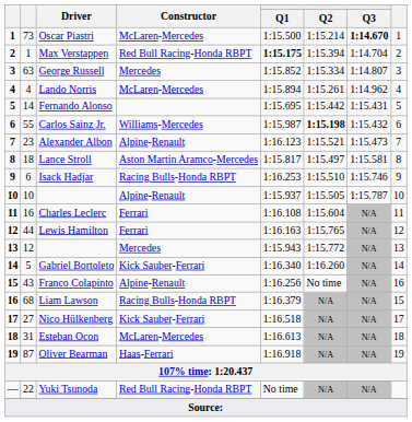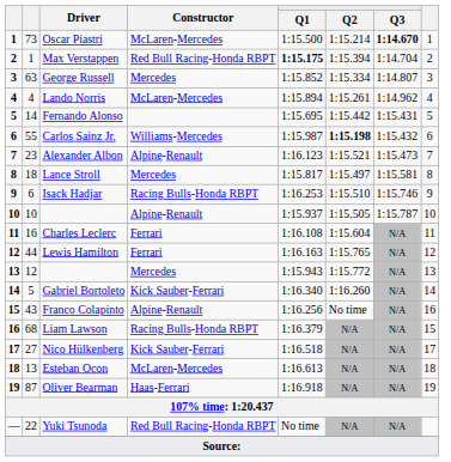 <table class="wikitable sortable" style="font-size: 85%;">
 <tr>
 <th rowspan="2"></th>
 <th rowspan="2"></th>
 <th rowspan="2">Driver</th>
 <th rowspan="2">Constructor</th>
 <th colspan="3" style="background:#eaecf0; text-align:center;"></th>
 <th rowspan="2"></th>
 </tr>
 <tr>
 <th scope="col">Q1</th>
 <th scope="col">Q2</th>
 <th scope="col">Q3</th>
 </tr>
 <tr>
 <td align="center"><strong>1</strong></td>
 <td align="center">73</td>
 <td> <a href='#'>Oscar Piastri</a></td>
 <td><a href='#'>McLaren</a>-<a href='#'>Mercedes</a></td>
 <td>1:15.500</td>
 <td>1:15.214</td>
 <td><strong>1:14.670</strong></td>
 <td align="center">1</td>
 </tr>
 <tr>
 <td align="center"><strong>2</strong></td>
 <td align="center">1</td>
 <td> <a href='#'>Max Verstappen</a></td>
 <td><a href='#'>Red Bull Racing</a>-<a href='#'>Honda RBPT</a></td>
 <td><strong>1:15.175</strong></td>
 <td>1:15.394</td>
 <td>1:14.704</td>
 <td align="center">2</td>
 </tr>
 <tr>
 <td align="center"><strong>3</strong></td>
 <td align="center">63</td>
 <td> <a href='#'>George Russell</a></td>
 <td><a href='#'>Mercedes</a></td>
 <td>1:15.852</td>
 <td>1:15.334</td>
 <td>1:14.807</td>
 <td align="center">3</td>
 </tr>
 <tr>
 <td align="center"><strong>4</strong></td>
 <td align="center">4</td>
 <td> <a href='#'>Lando Norris</a></td>
 <td><a href='#'>McLaren</a>-<a href='#'>Mercedes</a></td>
 <td>1:15.894</td>
 <td>1:15.261</td>
 <td>1:14.962</td>
 <td align="center">4</td>
 </tr>
 <tr>
 <td align="center"><strong>5</strong></td>
 <td align="center">14</td>
 <td> <a href='#'>Fernando Alonso</a></td>
 <td></td>
 <td>1:15.695</td>
 <td>1:15.442</td>
 <td>1:15.431</td>
 <td align="center">5</td>
 </tr>
 <tr>
 <td align="center"><strong>6</strong></td>
 <td align="center">55</td>
 <td> <a href='#'>Carlos Sainz Jr.</a></td>
 <td><a href='#'>Williams</a>-<a href='#'>Mercedes</a></td>
 <td>1:15.987</td>
 <td><strong>1:15.198</strong></td>
 <td>1:15.432</td>
 <td align="center">6</td>
 </tr>
 <tr>
 <td align="center"><strong>7</strong></td>
 <td align="center">23</td>
 <td> <a href='#'>Alexander Albon</a></td>
 <td><a href='#'>Alpine</a>-<a href='#'>Renault</a></td>
 <td>1:16.123</td>
 <td>1:15.521</td>
 <td>1:15.473</td>
 <td align="center">7</td>
 </tr>
 <tr>
 <td align="center"><strong>8</strong></td>
 <td align="center">18</td>
 <td> <a href='#'>Lance Stroll</a></td>
-<td><a href='#'>Aston Martin Aramco</a>-<a href='#'>Mercedes</a></td>
+<td><a href='#'>Mercedes</a></td>
 <td>1:15.817</td>
 <td>1:15.497</td>
 <td>1:15.581</td>
 <td align="center">8</td>
 </tr>
 <tr>
 <td align="center"><strong>9</strong></td>
 <td align="center">6</td>
 <td> <a href='#'>Isack Hadjar</a></td>
 <td><a href='#'>Racing Bulls</a>-<a href='#'>Honda RBPT</a></td>
 <td>1:16.253</td>
 <td>1:15.510</td>
 <td>1:15.746</td>
 <td align="center">9</td>
 </tr>
 <tr>
 <td align="center"><strong>10</strong></td>
 <td align="center">10</td>
 <td></td>
 <td><a href='#'>Alpine</a>-<a href='#'>Renault</a></td>
 <td>1:15.937</td>
 <td>1:15.505</td>
 <td>1:15.787</td>
 <td align="center">10</td>
 </tr>
 <tr>
 <td align="center"><strong>11</strong></td>
 <td align="center">16</td>
 <td> <a href='#'>Charles Leclerc</a></td>
 <td><a href='#'>Ferrari</a></td>
 <td>1:16.108</td>
 <td>1:15.604</td>
 <td style="background: silver" align="center" data-sort-value="11"><small>N/A</small></td>
 <td align="center">11</td>
 </tr>
 <tr>
 <td align="center"><strong>12</strong></td>
 <td align="center">44</td>
 <td> <a href='#'>Lewis Hamilton</a></td>
 <td><a href='#'>Ferrari</a></td>
 <td>1:16.163</td>
 <td>1:15.765</td>
 <td style="background: silver" align="center" data-sort-value="12"><small>N/A</small></td>
 <td align="center">12</td>
 </tr>
 <tr>
 <td align="center"><strong>13</strong></td>
 <td align="center">12</td>
 <td></td>
 <td><a href='#'>Mercedes</a></td>
 <td>1:15.943</td>
 <td>1:15.772</td>
 <td style="background: silver" align="center" data-sort-value="13"><small>N/A</small></td>
 <td align="center">13</td>
 </tr>
 <tr>
 <td align="center"><strong>14</strong></td>
 <td align="center">5</td>
 <td> <a href='#'>Gabriel Bortoleto</a></td>
 <td><a href='#'>Kick Sauber</a>-<a href='#'>Ferrari</a></td>
 <td>1:16.340</td>
 <td>1:16.260</td>
 <td style="background: silver" align="center" data-sort-value="14"><small>N/A</small></td>
 <td align="center">14</td>
 </tr>
 <tr>
 <td align="center"><strong>15</strong></td>
 <td align="center">43</td>
 <td> <a href='#'>Franco Colapinto</a></td>
 <td><a href='#'>Alpine</a>-<a href='#'>Renault</a></td>
 <td>1:16.256</td>
 <td data-sort-value="15">No time</td>
 <td style="background: silver" align="center" data-sort-value="15"><small>N/A</small></td>
 <td align="center">16</td>
 </tr>
 <tr>
 <td align="center"><strong>16</strong></td>
 <td align="center">68</td>
 <td> <a href='#'>Liam Lawson</a></td>
 <td><a href='#'>Racing Bulls</a>-<a href='#'>Honda RBPT</a></td>
 <td>1:16.379</td>
 <td style="background: silver" align="center" data-sort-value="16"><small>N/A</small></td>
 <td style="background: silver" align="center" data-sort-value="16"><small>N/A</small></td>
 <td align="center">15</td>
 </tr>
 <tr>
 <td align="center"><strong>17</strong></td>
 <td align="center">27</td>
 <td> <a href='#'>Nico Hülkenberg</a></td>
 <td><a href='#'>Kick Sauber</a>-<a href='#'>Ferrari</a></td>
 <td>1:16.518</td>
 <td style="background: silver" align="center" data-sort-value="17"><small>N/A</small></td>
 <td style="background: silver" align="center" data-sort-value="17"><small>N/A</small></td>
 <td align="center">17</td>
 </tr>
 <tr>
 <td align="center"><strong>18</strong></td>
-<td align="center">31</td>
+<td align="center">13</td>
 <td> <a href='#'>Esteban Ocon</a></td>
 <td><a href='#'>McLaren</a>-<a href='#'>Mercedes</a></td>
 <td>1:16.613</td>
 <td style="background: silver" align="center" data-sort-value="18"><small>N/A</small></td>
 <td style="background: silver" align="center" data-sort-value="18"><small>N/A</small></td>
 <td align="center">18</td>
 </tr>
 <tr>
 <td align="center"><strong>19</strong></td>
 <td align="center">87</td>
 <td> <a href='#'>Oliver Bearman</a></td>
 <td><a href='#'>Haas</a>-<a href='#'>Ferrari</a></td>
 <td>1:16.918</td>
 <td style="background: silver" align="center" data-sort-value="19"><small>N/A</small></td>
 <td style="background: silver" align="center" data-sort-value="19"><small>N/A</small></td>
 <td align="center">19</td>
 </tr>
 <tr>
 <th colspan="8"><a href='#'>107% time</a>: 1:20.437</th>
 </tr>
 <tr>
 <td scope="row" data-sort-value="20" align="center">—</td>
 <td align="center">22</td>
 <td> <a href='#'>Yuki Tsunoda</a></td>
 <td><a href='#'>Red Bull Racing</a>-<a href='#'>Honda RBPT</a></td>
 <td data-sort-value="20">No time</td>
 <td style="background: silver" align="center" data-sort-value="20"><small>N/A</small></td>
 <td style="background: silver" align="center" data-sort-value="20"><small>N/A</small></td>
 <td align="center"></td>
 </tr>
 <tr>
 </tr>
 <tr class="sortbottom">
 <td colspan="8" style="background-color:#eaecf0;text-align:center"><strong>Source:</strong></td>
 </tr>
 </table>
